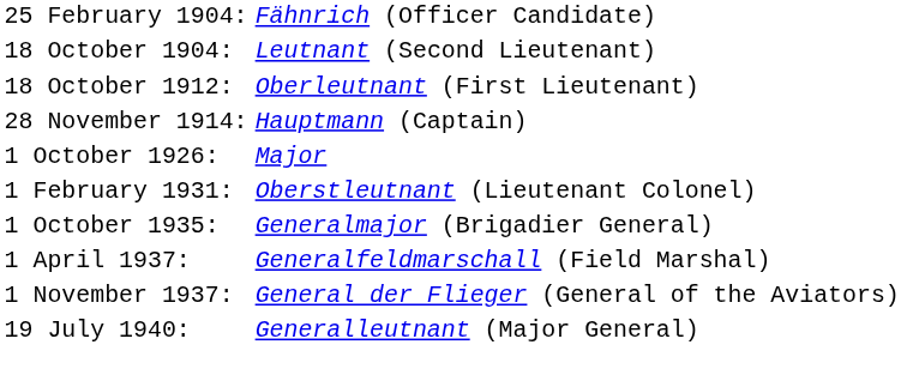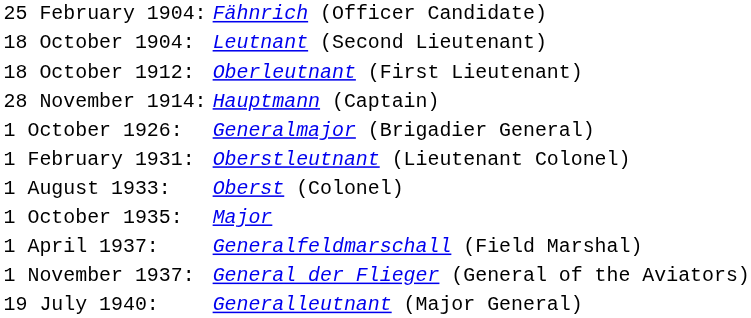 <table style="background: transparent;">
 <tr>
 <td>25 February 1904:</td>
 <td><em><a href='#'>Fähnrich</a></em> (Officer Candidate)</td>
 </tr>
 <tr>
 <td>18 October 1904:</td>
 <td><em><a href='#'>Leutnant</a></em> (Second Lieutenant)</td>
 </tr>
 <tr>
 <td>18 October 1912:</td>
 <td><em><a href='#'>Oberleutnant</a></em> (First Lieutenant)</td>
 </tr>
 <tr>
 <td>28 November 1914:</td>
 <td><em><a href='#'>Hauptmann</a></em> (Captain)</td>
 </tr>
 <tr>
 <td>1 October 1926:</td>
-<td><em><a href='#'>Major</a></em></td>
+<td><em><a href='#'>Generalmajor</a></em> (Brigadier General)</td>
 </tr>
 <tr>
 <td>1 February 1931:</td>
 <td><em><a href='#'>Oberstleutnant</a></em> (Lieutenant Colonel)</td>
 </tr>
 <tr>
+<td>1 August 1933:</td>
+<td><em><a href='#'>Oberst</a></em> (Colonel)</td>
+</tr>
+<tr>
 <td>1 October 1935:</td>
-<td><em><a href='#'>Generalmajor</a></em> (Brigadier General)</td>
+<td><em><a href='#'>Major</a></em></td>
 </tr>
 <tr>
 <td>1 April 1937:</td>
 <td><em><a href='#'>Generalfeldmarschall</a></em> (Field Marshal)</td>
 </tr>
 <tr>
 <td>1 November 1937:</td>
 <td><em><a href='#'>General der Flieger</a></em> (General of the Aviators)</td>
 </tr>
 <tr>
 <td>19 July 1940:</td>
 <td><em><a href='#'>Generalleutnant</a></em> (Major General)</td>
 </tr>
 </table>
